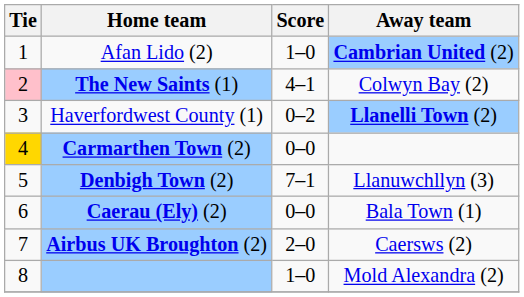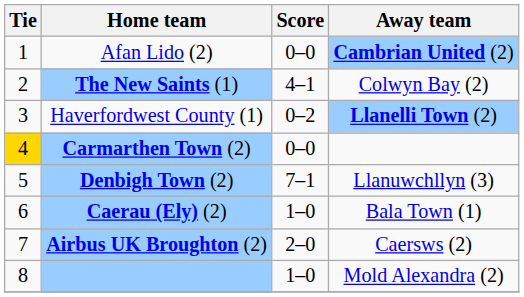 <table class="wikitable" style="text-align:center">
 <tr>
 <th>Tie</th>
 <th>Home team</th>
 <th>Score</th>
 <th>Away team</th>
 </tr>
 <tr>
 <td>1</td>
 <td><a href='#'>Afan Lido</a> (2)</td>
-<td>1–0</td>
+<td>0–0 </td>
 <td style="background:#9acdff;"><strong><a href='#'>Cambrian United</a></strong> (2)</td>
 </tr>
 <tr>
-<td style="background: pink;">2</td>
+<td>2</td>
 <td style="background:#9acdff;"><strong><a href='#'>The New Saints</a></strong> (1)</td>
 <td>4–1</td>
 <td><a href='#'>Colwyn Bay</a> (2)</td>
 </tr>
 <tr>
 <td>3</td>
 <td><a href='#'>Haverfordwest County</a> (1)</td>
 <td>0–2</td>
 <td style="background:#9acdff;"><strong><a href='#'>Llanelli Town</a></strong> (2)</td>
 </tr>
 <tr>
 <td style="background: gold;">4</td>
 <td style="background:#9acdff;"><strong><a href='#'>Carmarthen Town</a></strong> (2)</td>
 <td>0–0 </td>
 <td></td>
 </tr>
 <tr>
 <td>5</td>
 <td style="background:#9acdff;"><strong><a href='#'>Denbigh Town</a></strong> (2)</td>
 <td>7–1</td>
 <td><a href='#'>Llanuwchllyn</a> (3)</td>
 </tr>
 <tr>
 <td>6</td>
 <td style="background:#9acdff;"><strong><a href='#'>Caerau (Ely)</a></strong> (2)</td>
-<td>0–0 </td>
+<td>1–0</td>
 <td><a href='#'>Bala Town</a> (1)</td>
 </tr>
 <tr>
 <td>7</td>
 <td style="background:#9acdff;"><strong><a href='#'>Airbus UK Broughton</a></strong> (2)</td>
 <td>2–0</td>
 <td><a href='#'>Caersws</a> (2)</td>
 </tr>
 <tr>
 <td>8</td>
 <td style="background:#9acdff;"></td>
 <td>1–0</td>
 <td><a href='#'>Mold Alexandra</a> (2)</td>
 </tr>
 <tr>
 </tr>
 </table>
